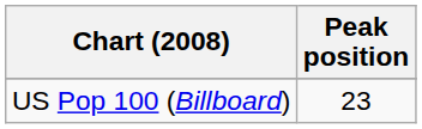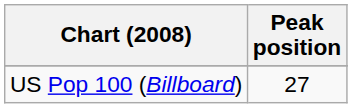 <table class="wikitable sortable plainrowheaders">
 <tr>
 <th scope="col">Chart (2008)</th>
 <th scope="col">Peak <br> position</th>
 </tr>
 <tr>
 </tr>
 <tr>
 </tr>
 <tr>
 <td align="left">US <a href='#'>Pop 100</a> (<em><a href='#'>Billboard</a></em>)</td>
-<td style="text-align:center;">23</td>
+<td style="text-align:center;">27</td>
 </tr>
 </table>
